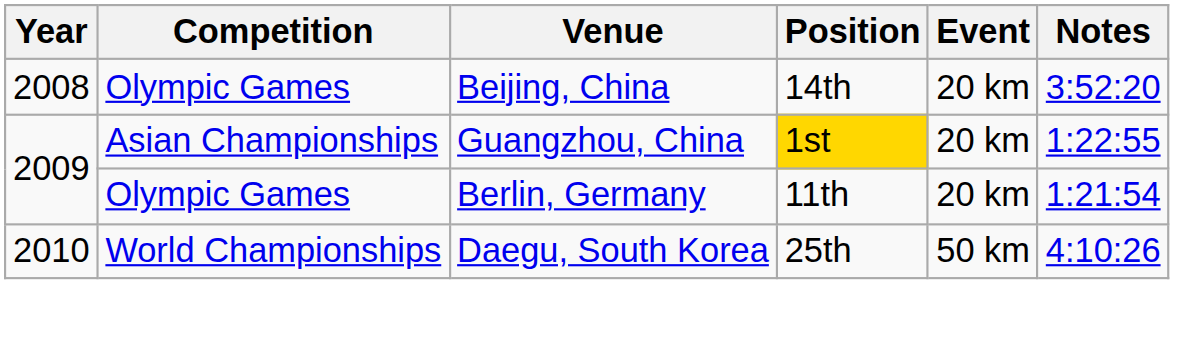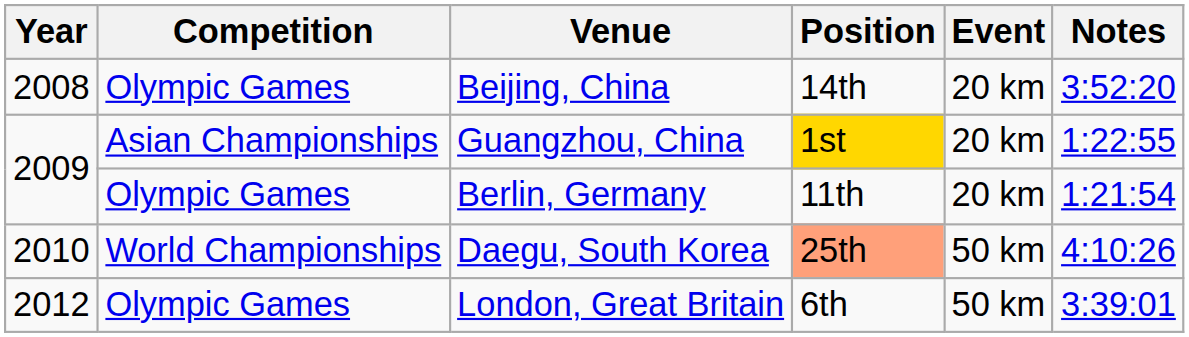 <table class=wikitable>
 <tr>
 <th>Year</th>
 <th>Competition</th>
 <th>Venue</th>
 <th>Position</th>
 <th>Event</th>
 <th>Notes</th>
 </tr>
 <tr>
 <td>2008</td>
 <td><a href='#'>Olympic Games</a></td>
 <td><a href='#'>Beijing, China</a></td>
 <td>14th</td>
 <td>20 km</td>
 <td><a href='#'>3:52:20</a></td>
 </tr>
 <tr>
 <td rowspan=2>2009</td>
 <td><a href='#'>Asian Championships</a></td>
 <td><a href='#'>Guangzhou, China</a></td>
 <td bgcolor="gold">1st</td>
 <td>20 km</td>
 <td><a href='#'>1:22:55</a></td>
 </tr>
 <tr>
 <td><a href='#'>Olympic Games</a></td>
 <td><a href='#'>Berlin, Germany</a></td>
 <td>11th</td>
 <td>20 km</td>
 <td><a href='#'>1:21:54</a></td>
 </tr>
 <tr>
 <td>2010</td>
 <td><a href='#'>World Championships</a></td>
 <td><a href='#'>Daegu, South Korea</a></td>
-<td>25th</td>
+<td style="background: lightsalmon;">25th</td>
 <td>50 km</td>
 <td><a href='#'>4:10:26</a></td>
 </tr>
+<tr>
+<td>2012</td>
+<td><a href='#'>Olympic Games</a></td>
+<td><a href='#'>London, Great Britain</a></td>
+<td>6th</td>
+<td>50 km</td>
+<td><a href='#'>3:39:01</a></td>
+</tr>
 </table>
